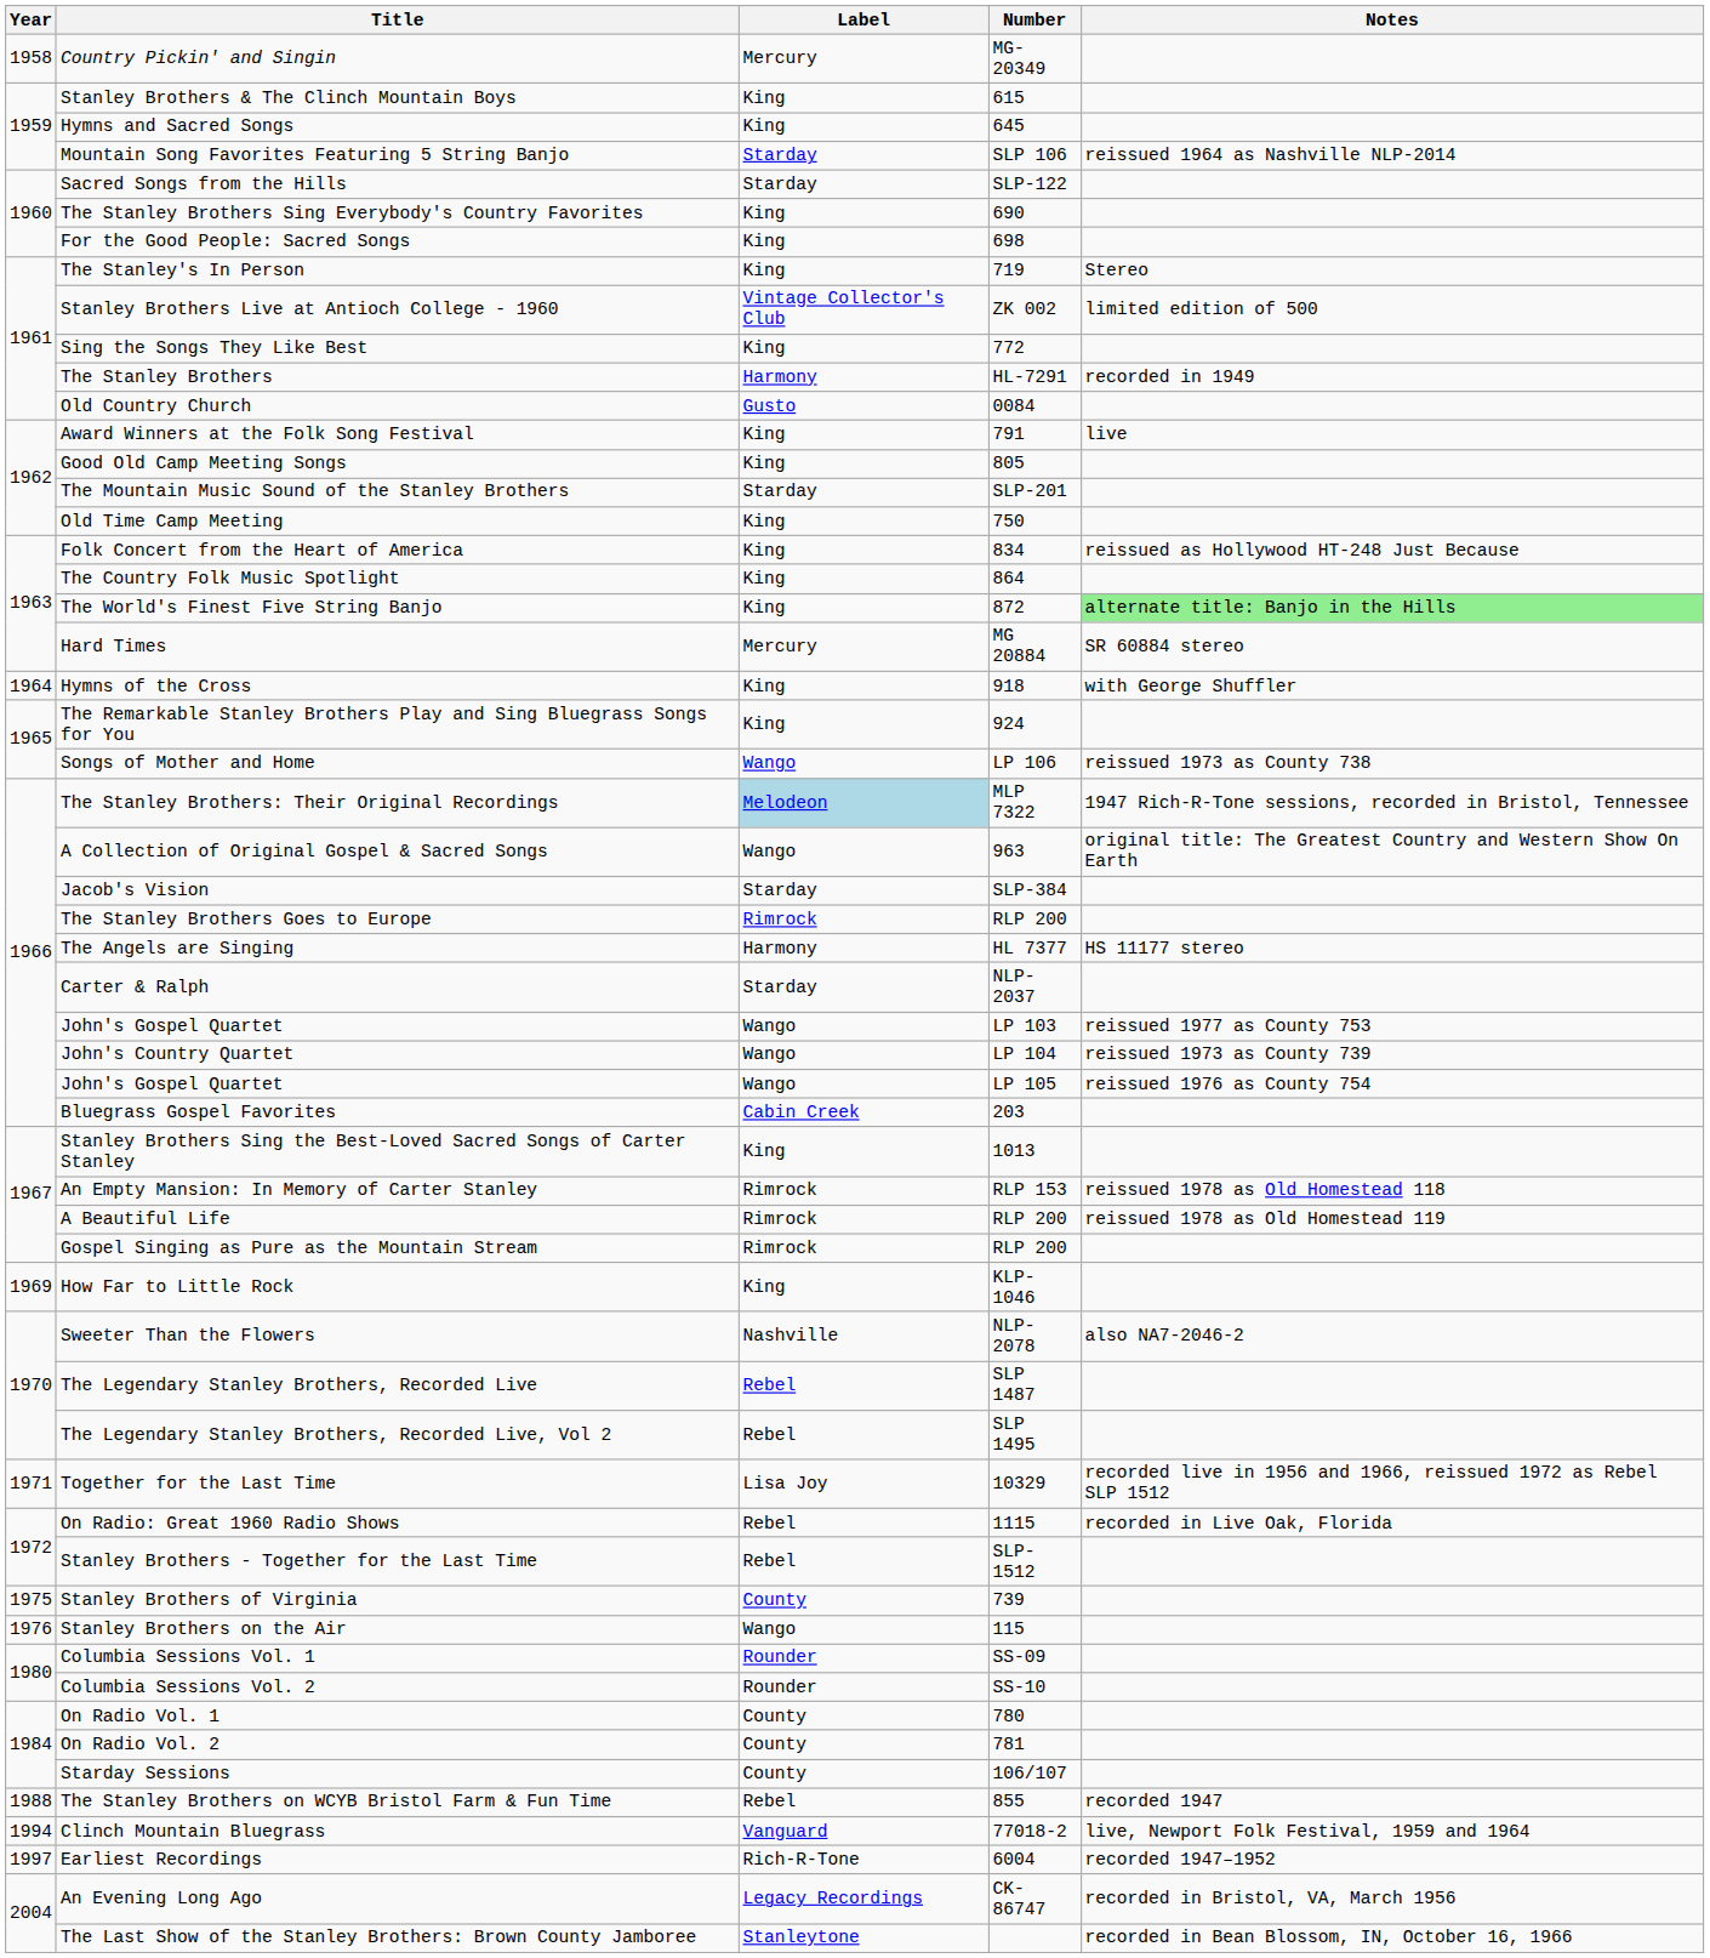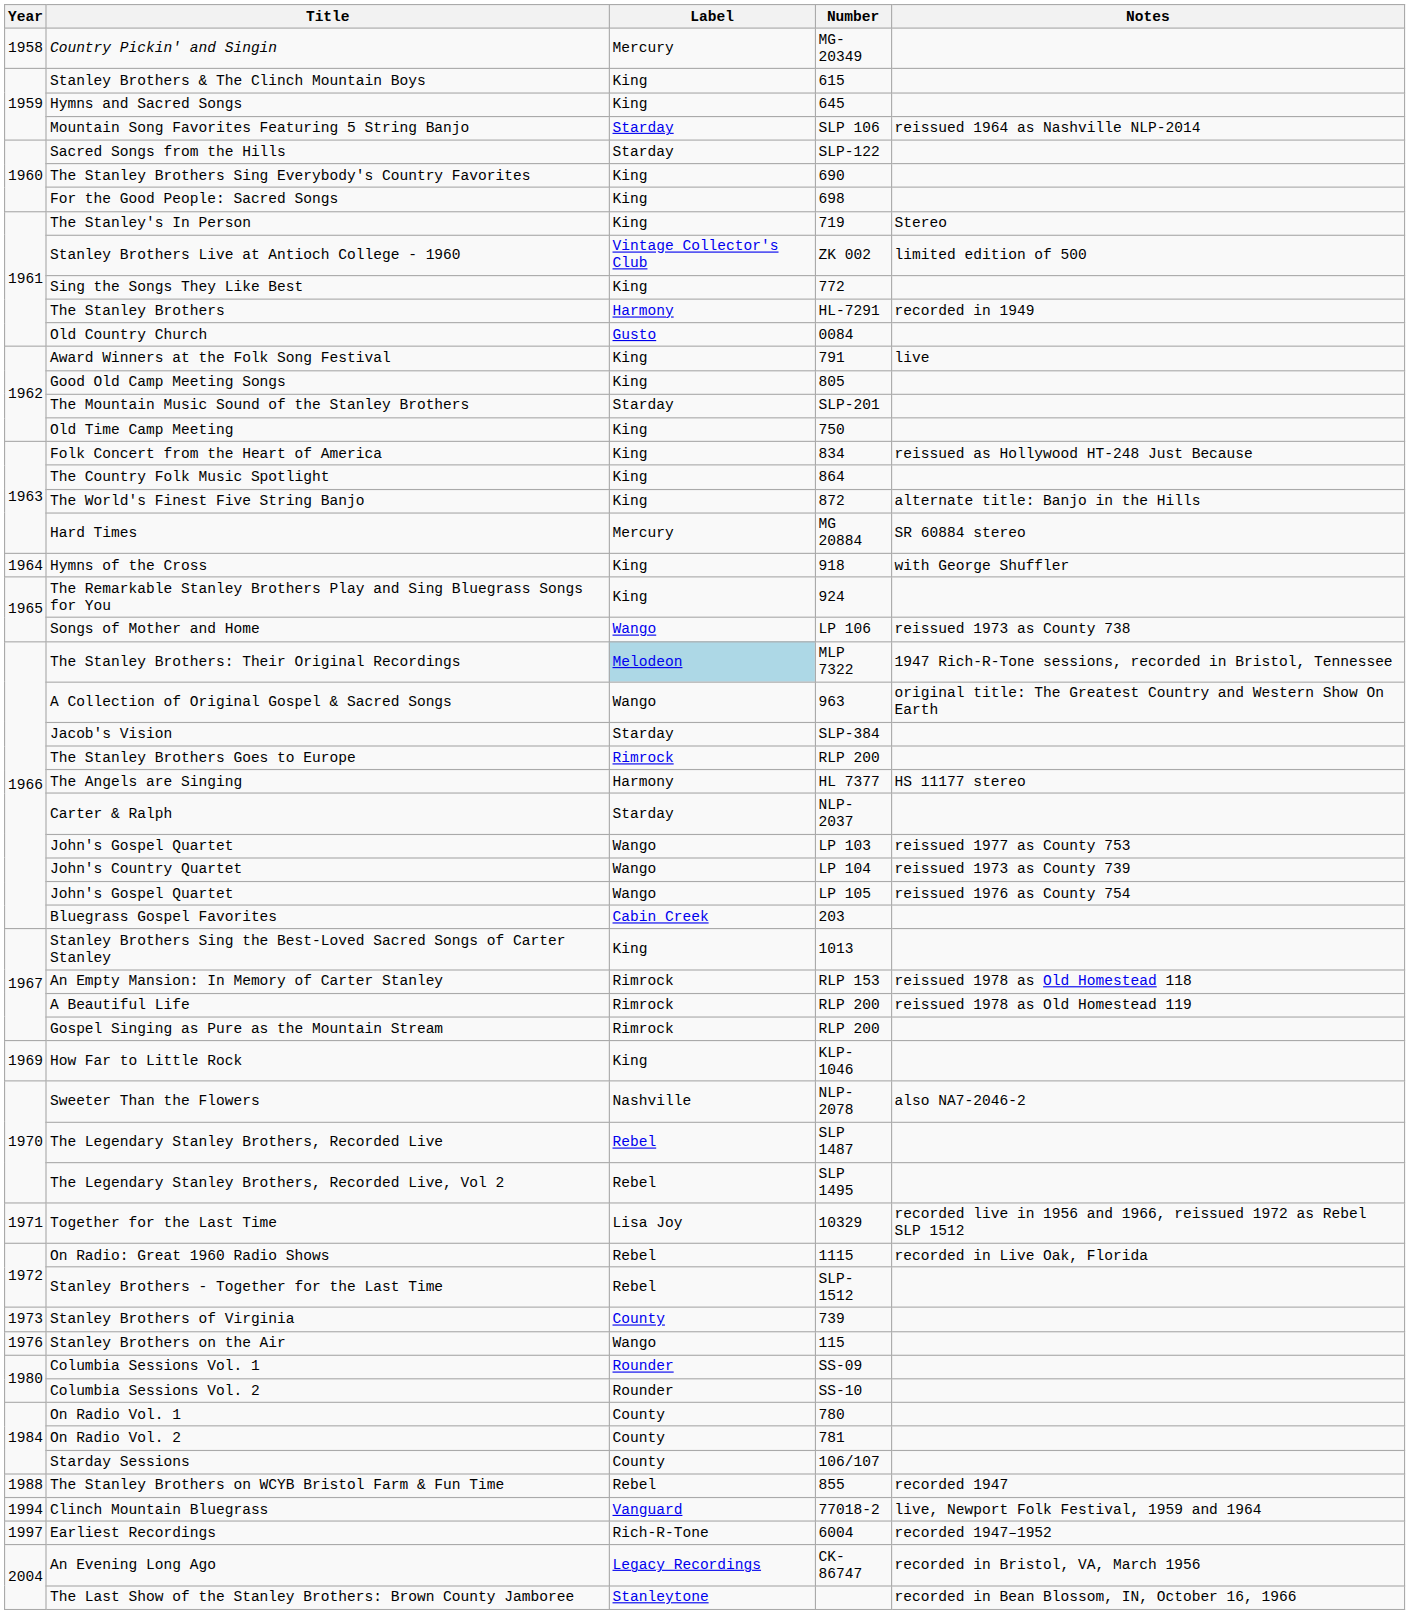 <table class="wikitable sortable">
 <tr>
 <th>Year</th>
 <th>Title</th>
 <th>Label</th>
 <th>Number</th>
 <th>Notes</th>
 </tr>
 <tr>
 <td>1958</td>
 <td><em>Country Pickin' and Singin<strong></td>
 <td>Mercury</td>
 <td>MG-20349</td>
 <td></td>
 </tr>
 <tr>
 <td rowspan="3">1959</td>
 <td></em>Stanley Brothers & The Clinch Mountain Boys<em></td>
 <td>King</td>
 <td>615</td>
 <td></td>
 </tr>
 <tr>
 <td></em>Hymns and Sacred Songs<em></td>
 <td>King</td>
 <td>645</td>
 <td></td>
 </tr>
 <tr>
 <td></em>Mountain Song Favorites Featuring 5 String Banjo<em></td>
 <td><a href='#'>Starday</a></td>
 <td>SLP 106</td>
 <td>reissued 1964 as Nashville NLP-2014</td>
 </tr>
 <tr>
 <td rowspan="3">1960</td>
 <td></em>Sacred Songs from the Hills<em></td>
 <td>Starday</td>
 <td>SLP-122</td>
 <td></td>
 </tr>
 <tr>
 <td></em>The Stanley Brothers Sing Everybody's Country Favorites<em></td>
 <td>King</td>
 <td>690</td>
 <td></td>
 </tr>
 <tr>
 <td></em>For the Good People: Sacred Songs<em></td>
 <td>King</td>
 <td>698</td>
 <td></td>
 </tr>
 <tr>
 <td rowspan="5">1961</td>
 <td></em>The Stanley's In Person<em></td>
 <td>King</td>
 <td>719</td>
 <td>Stereo</td>
 </tr>
 <tr>
 <td></em>Stanley Brothers Live at Antioch College - 1960<em></td>
 <td><a href='#'>Vintage Collector's Club</a></td>
 <td>ZK 002</td>
 <td>limited edition of 500</td>
 </tr>
 <tr>
 <td></em>Sing the Songs They Like Best<em></td>
 <td>King</td>
 <td>772</td>
 <td></td>
 </tr>
 <tr>
 <td></em>The Stanley Brothers<em></td>
 <td><a href='#'>Harmony</a></td>
 <td>HL-7291</td>
 <td>recorded in 1949</td>
 </tr>
 <tr>
 <td></em>Old Country Church<em></td>
 <td><a href='#'>Gusto</a></td>
 <td>0084</td>
 <td></td>
 </tr>
 <tr>
 <td rowspan="4">1962</td>
 <td></em>Award Winners at the Folk Song Festival<em></td>
 <td>King</td>
 <td>791</td>
 <td>live</td>
 </tr>
 <tr>
 <td></em>Good Old Camp Meeting Songs<em></td>
 <td>King</td>
 <td>805</td>
 <td></td>
 </tr>
 <tr>
 <td></em>The Mountain Music Sound of the Stanley Brothers<em></td>
 <td>Starday</td>
 <td>SLP-201</td>
 <td></td>
 </tr>
 <tr>
 <td></em>Old Time Camp Meeting<em></td>
 <td>King</td>
 <td>750</td>
 <td></td>
 </tr>
 <tr>
 <td rowspan="4">1963</td>
 <td></em>Folk Concert from the Heart of America<em></td>
 <td>King</td>
 <td>834</td>
 <td>reissued as Hollywood HT-248 </em>Just Because<em></td>
 </tr>
 <tr>
 <td></em>The Country Folk Music Spotlight<em></td>
 <td>King</td>
 <td>864</td>
 <td></td>
 </tr>
 <tr>
 <td></em>The World's Finest Five String Banjo<em></td>
 <td>King</td>
 <td>872</td>
-<td style="background: lightgreen;">alternate title: </em>Banjo in the Hills<em></td>
+<td>alternate title: </em>Banjo in the Hills<em></td>
 </tr>
 <tr>
 <td></em>Hard Times<em></td>
 <td>Mercury</td>
 <td>MG 20884</td>
 <td>SR 60884 stereo</td>
 </tr>
 <tr>
 <td>1964</td>
 <td></em>Hymns of the Cross<em></td>
 <td>King</td>
 <td>918</td>
 <td>with George Shuffler</td>
 </tr>
 <tr>
 <td rowspan="2">1965</td>
 <td></em>The Remarkable Stanley Brothers Play and Sing Bluegrass Songs for You<em></td>
 <td>King</td>
 <td>924</td>
 <td></td>
 </tr>
 <tr>
 <td></em>Songs of Mother and Home<em></td>
 <td><a href='#'>Wango</a></td>
 <td>LP 106</td>
 <td>reissued 1973 as County 738</td>
 </tr>
 <tr>
 <td rowspan="10">1966</td>
 <td></em>The Stanley Brothers: Their Original Recordings<em></td>
 <td style="background: lightblue;"><a href='#'>Melodeon</a></td>
 <td>MLP 7322</td>
 <td>1947 Rich-R-Tone sessions, recorded in Bristol, Tennessee</td>
 </tr>
 <tr>
 <td></em>A Collection of Original Gospel & Sacred Songs<em></td>
 <td>Wango</td>
 <td>963</td>
 <td>original title: </em>The Greatest Country and Western Show On Earth<em></td>
 </tr>
 <tr>
 <td></em>Jacob's Vision<em></td>
 <td>Starday</td>
 <td>SLP-384</td>
 <td></td>
 </tr>
 <tr>
 <td></em>The Stanley Brothers Goes to Europe<em></td>
 <td><a href='#'>Rimrock</a></td>
 <td>RLP 200</td>
 <td></td>
 </tr>
 <tr>
 <td></em>The Angels are Singing<em></td>
 <td>Harmony</td>
 <td>HL 7377</td>
 <td>HS 11177 stereo</td>
 </tr>
 <tr>
 <td></em>Carter & Ralph<em></td>
 <td>Starday</td>
 <td>NLP-2037</td>
 <td></td>
 </tr>
 <tr>
 <td></em>John's Gospel Quartet<em></td>
 <td>Wango</td>
 <td>LP 103</td>
 <td>reissued 1977 as County 753</td>
 </tr>
 <tr>
 <td></em>John's Country Quartet<em></td>
 <td>Wango</td>
 <td>LP 104</td>
 <td>reissued 1973 as County 739</td>
 </tr>
 <tr>
 <td></em>John's Gospel Quartet<em></td>
 <td>Wango</td>
 <td>LP 105</td>
 <td>reissued 1976 as County 754</td>
 </tr>
 <tr>
 <td></em>Bluegrass Gospel Favorites<em></td>
 <td><a href='#'>Cabin Creek</a></td>
 <td>203</td>
 <td></td>
 </tr>
 <tr>
 <td rowspan="4">1967</td>
 <td></em>Stanley Brothers Sing the Best-Loved Sacred Songs of Carter Stanley<em></td>
 <td>King</td>
 <td>1013</td>
 <td></td>
 </tr>
 <tr>
 <td></em>An Empty Mansion: In Memory of Carter Stanley<em></td>
 <td>Rimrock</td>
 <td>RLP 153</td>
 <td>reissued 1978 as <a href='#'>Old Homestead</a> 118</td>
 </tr>
 <tr>
 <td></em>A Beautiful Life<em></td>
 <td>Rimrock</td>
 <td>RLP 200</td>
 <td>reissued 1978 as Old Homestead 119</td>
 </tr>
 <tr>
 <td></em>Gospel Singing as Pure as the Mountain Stream<em></td>
 <td>Rimrock</td>
 <td>RLP 200</td>
 <td></td>
 </tr>
 <tr>
 <td>1969</td>
 <td></em>How Far to Little Rock<em></td>
 <td>King</td>
 <td>KLP-1046</td>
 <td></td>
 </tr>
 <tr>
 <td rowspan="3">1970</td>
 <td></em>Sweeter Than the Flowers<em></td>
 <td>Nashville</td>
 <td>NLP-2078</td>
 <td>also NA7-2046-2</td>
 </tr>
 <tr>
 <td></em>The Legendary Stanley Brothers, Recorded Live<em></td>
 <td><a href='#'>Rebel</a></td>
 <td>SLP 1487</td>
 <td></td>
 </tr>
 <tr>
 <td></em>The Legendary Stanley Brothers, Recorded Live, Vol 2<em></td>
 <td>Rebel</td>
 <td>SLP 1495</td>
 <td></td>
 </tr>
 <tr>
 <td>1971</td>
 <td></em>Together for the Last Time<em></td>
 <td>Lisa Joy</td>
 <td>10329</td>
 <td>recorded live in 1956 and 1966, reissued 1972 as Rebel SLP 1512</td>
 </tr>
 <tr>
 <td rowspan="2">1972</td>
 <td></em>On Radio: Great 1960 Radio Shows<em></td>
 <td>Rebel</td>
 <td>1115</td>
 <td>recorded in Live Oak, Florida</td>
 </tr>
 <tr>
 <td></em>Stanley Brothers - Together for the Last Time<em></td>
 <td>Rebel</td>
 <td>SLP-1512</td>
 <td></td>
 </tr>
 <tr>
-<td>1975</td>
+<td>1973</td>
 <td></em>Stanley Brothers of Virginia<em></td>
 <td><a href='#'>County</a></td>
 <td>739</td>
 <td></td>
 </tr>
 <tr>
 <td>1976</td>
 <td></em>Stanley Brothers on the Air<em></td>
 <td>Wango</td>
 <td>115</td>
 <td></td>
 </tr>
 <tr>
 <td rowspan="2">1980</td>
 <td></em>Columbia Sessions Vol. 1<em></td>
 <td><a href='#'>Rounder</a></td>
 <td>SS-09</td>
 <td></td>
 </tr>
 <tr>
 <td></em>Columbia Sessions Vol. 2<em></td>
 <td>Rounder</td>
 <td>SS-10</td>
 <td></td>
 </tr>
 <tr>
 <td rowspan="3">1984</td>
 <td></em>On Radio Vol. 1<em></td>
 <td>County</td>
 <td>780</td>
 <td></td>
 </tr>
 <tr>
 <td></em>On Radio Vol. 2<em></td>
 <td>County</td>
 <td>781</td>
 <td></td>
 </tr>
 <tr>
 <td></em>Starday Sessions<em></td>
 <td>County</td>
 <td>106/107</td>
 <td></td>
 </tr>
 <tr>
 <td>1988</td>
 <td></em>The Stanley Brothers on WCYB Bristol Farm & Fun Time<em></td>
 <td>Rebel</td>
 <td>855</td>
 <td>recorded 1947</td>
 </tr>
 <tr>
 <td>1994</td>
 <td></em>Clinch Mountain Bluegrass<em></td>
 <td><a href='#'>Vanguard</a></td>
 <td>77018-2</td>
 <td>live, Newport Folk Festival, 1959 and 1964</td>
 </tr>
 <tr>
 <td>1997</td>
 <td></em>Earliest Recordings<em></td>
 <td>Rich-R-Tone</td>
 <td>6004</td>
 <td>recorded 1947–1952</td>
 </tr>
 <tr>
 <td rowspan="2">2004</td>
 <td></em>An Evening Long Ago<em></td>
 <td><a href='#'>Legacy Recordings</a></td>
 <td>CK-86747</td>
 <td>recorded in Bristol, VA, March 1956</td>
 </tr>
 <tr>
 <td></em>The Last Show of the Stanley Brothers: Brown County Jamboree<em></td>
 <td><a href='#'>Stanleytone</a></td>
 <td></td>
 <td>recorded in Bean Blossom, IN, October 16, 1966</td>
 </tr>
 </table>
